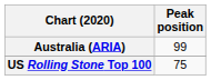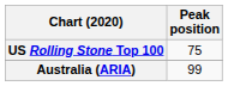 <table class="wikitable sortable plainrowheaders" style="text-align:center">
 <tr>
 <th scope="col">Chart (2020)</th>
 <th scope="col">Peak<br>position</th>
 </tr>
 <tr>
-<th scope="row">Australia (<a href='#'>ARIA</a>)</th>
-<td>99</td>
+<th scope="row">US <a href='#'><em>Rolling Stone</em> Top 100</a></th>
+<td>75</td>
 </tr>
 <tr>
 </tr>
 <tr>
 </tr>
 <tr>
 </tr>
 <tr>
-<th scope="row">US <a href='#'><em>Rolling Stone</em> Top 100</a></th>
-<td>75</td>
+<th scope="row">Australia (<a href='#'>ARIA</a>)</th>
+<td>99</td>
 </tr>
 </table>
